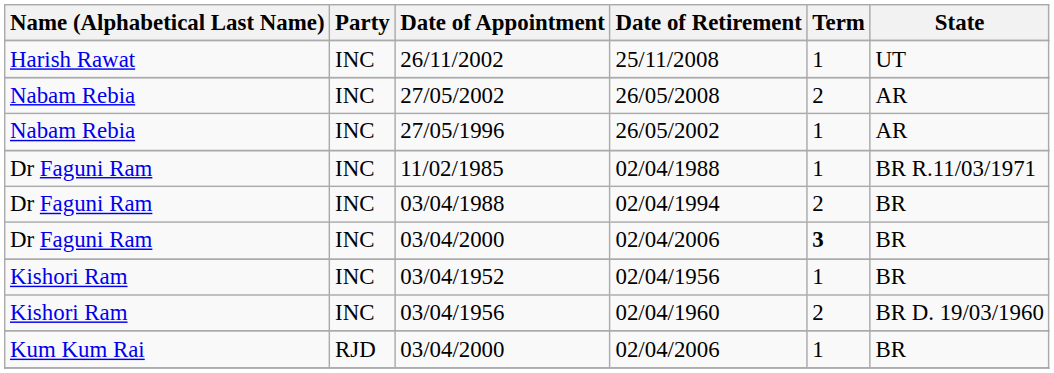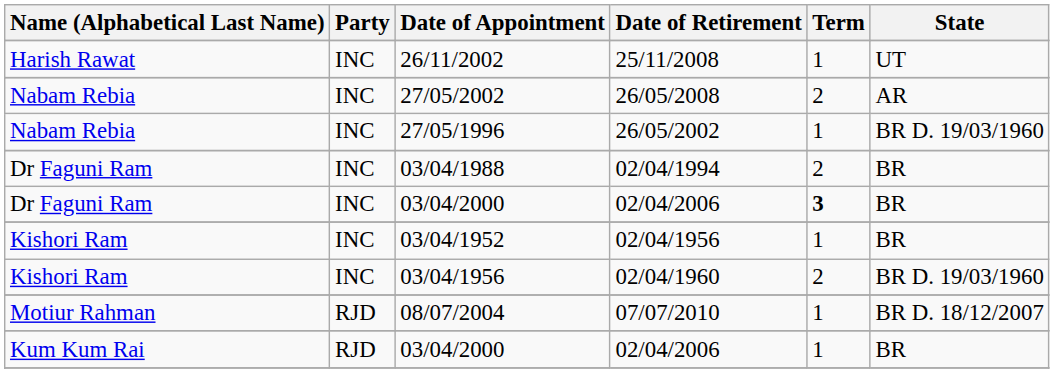 <table class="wikitable sortable">
 <tr>
 <th>Name (Alphabetical Last Name)</th>
 <th>Party</th>
 <th>Date of Appointment</th>
 <th>Date of Retirement</th>
 <th>Term</th>
 <th>State</th>
 </tr>
 <tr>
 </tr>
 <tr>
 <td><a href='#'>Harish Rawat</a></td>
 <td>INC</td>
 <td>26/11/2002</td>
 <td>25/11/2008</td>
 <td>1</td>
 <td>UT</td>
 </tr>
 <tr>
 </tr>
 <tr>
 <td><a href='#'>Nabam Rebia</a></td>
 <td>INC</td>
 <td>27/05/2002</td>
 <td>26/05/2008</td>
 <td>2</td>
 <td>AR</td>
 </tr>
 <tr>
 <td><a href='#'>Nabam Rebia</a></td>
 <td>INC</td>
 <td>27/05/1996</td>
 <td>26/05/2002</td>
 <td>1</td>
-<td>AR</td>
+<td>BR D. 19/03/1960</td>
 </tr>
 <tr>
-</tr>
-<tr>
-<td>Dr <a href='#'>Faguni Ram</a></td>
-<td>INC</td>
-<td>11/02/1985</td>
-<td>02/04/1988</td>
-<td>1</td>
-<td>BR R.11/03/1971</td>
 </tr>
 <tr>
 <td>Dr <a href='#'>Faguni Ram</a></td>
 <td>INC</td>
 <td>03/04/1988</td>
 <td>02/04/1994</td>
 <td>2</td>
 <td>BR</td>
 </tr>
 <tr>
 <td>Dr <a href='#'>Faguni Ram</a></td>
 <td>INC</td>
 <td>03/04/2000</td>
 <td>02/04/2006</td>
 <td><strong>3</strong></td>
 <td>BR</td>
 </tr>
 <tr>
 </tr>
 <tr>
 <td><a href='#'>Kishori Ram</a></td>
 <td>INC</td>
 <td>03/04/1952</td>
 <td>02/04/1956</td>
 <td>1</td>
 <td>BR</td>
 </tr>
 <tr>
 <td><a href='#'>Kishori Ram</a></td>
 <td>INC</td>
 <td>03/04/1956</td>
 <td>02/04/1960</td>
 <td>2</td>
 <td>BR D. 19/03/1960</td>
 </tr>
 <tr>
 </tr>
 <tr>
+<td><a href='#'>Motiur Rahman</a></td>
+<td>RJD</td>
+<td>08/07/2004</td>
+<td>07/07/2010</td>
+<td>1</td>
+<td>BR D. 18/12/2007</td>
+</tr>
+<tr>
 </tr>
 <tr>
 <td><a href='#'>Kum Kum Rai</a></td>
 <td>RJD</td>
 <td>03/04/2000</td>
 <td>02/04/2006</td>
 <td>1</td>
 <td>BR</td>
 </tr>
 <tr>
 </tr>
 <tr>
 </tr>
 </table>
